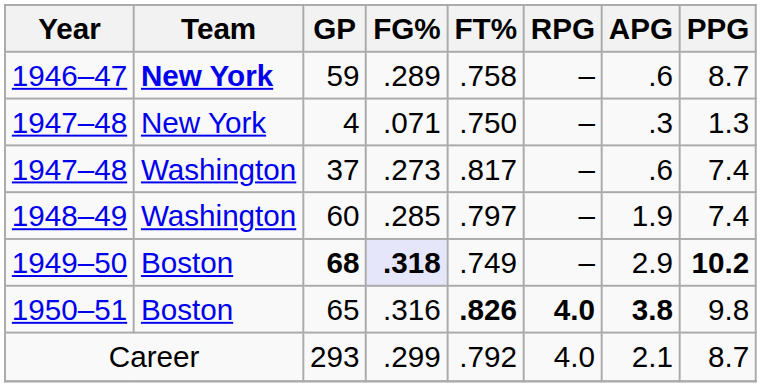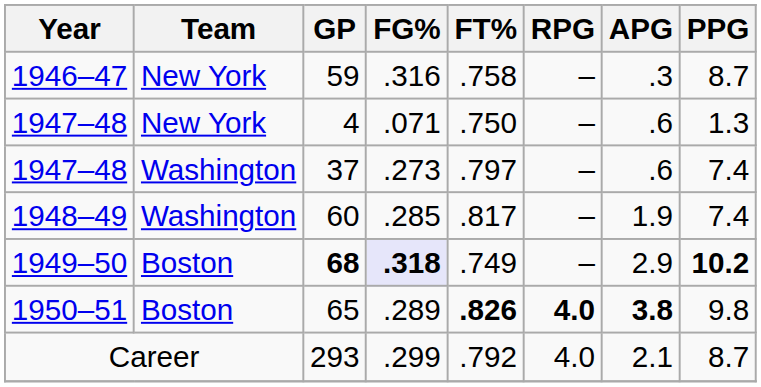 <table class="wikitable sortable" style="font-size:95%; text-align:right;">
 <tr>
 <th>Year</th>
 <th>Team</th>
 <th>GP</th>
 <th>FG%</th>
 <th>FT%</th>
 <th>RPG</th>
 <th>APG</th>
 <th>PPG</th>
 </tr>
 <tr>
 <td style="text-align:left;"><a href='#'>1946–47</a></td>
-<td style="text-align:left;"><strong><a href='#'>New York</a></strong></td>
+<td style="text-align:left;"><a href='#'>New York</a></td>
 <td>59</td>
-<td>.289</td>
+<td>.316</td>
 <td>.758</td>
 <td>–</td>
-<td>.6</td>
+<td>.3</td>
 <td>8.7</td>
 </tr>
 <tr>
 <td style="text-align:left;"><a href='#'>1947–48</a></td>
 <td style="text-align:left;"><a href='#'>New York</a></td>
 <td>4</td>
 <td>.071</td>
 <td>.750</td>
 <td>–</td>
-<td>.3</td>
+<td>.6</td>
 <td>1.3</td>
 </tr>
 <tr>
 <td style="text-align:left;"><a href='#'>1947–48</a></td>
 <td style="text-align:left;"><a href='#'>Washington</a></td>
 <td>37</td>
 <td>.273</td>
-<td>.817</td>
+<td>.797</td>
 <td>–</td>
 <td>.6</td>
 <td>7.4</td>
 </tr>
 <tr>
 <td style="text-align:left;"><a href='#'>1948–49</a></td>
 <td style="text-align:left;"><a href='#'>Washington</a></td>
 <td>60</td>
 <td>.285</td>
-<td>.797</td>
+<td>.817</td>
 <td>–</td>
 <td>1.9</td>
 <td>7.4</td>
 </tr>
 <tr>
 <td style="text-align:left;"><a href='#'>1949–50</a></td>
 <td style="text-align:left;"><a href='#'>Boston</a></td>
 <td><strong>68</strong></td>
 <td style="background: lavender;"><strong>.318</strong></td>
 <td>.749</td>
 <td>–</td>
 <td>2.9</td>
 <td><strong>10.2</strong></td>
 </tr>
 <tr>
 <td style="text-align:left;"><a href='#'>1950–51</a></td>
 <td style="text-align:left;"><a href='#'>Boston</a></td>
 <td>65</td>
-<td>.316</td>
+<td>.289</td>
 <td><strong>.826</strong></td>
 <td><strong>4.0</strong></td>
 <td><strong>3.8</strong></td>
 <td>9.8</td>
 </tr>
 <tr>
 <td style="text-align:center;" colspan="2">Career</td>
 <td>293</td>
 <td>.299</td>
 <td>.792</td>
 <td>4.0</td>
 <td>2.1</td>
 <td>8.7</td>
 </tr>
 <tr>
 </tr>
 </table>
